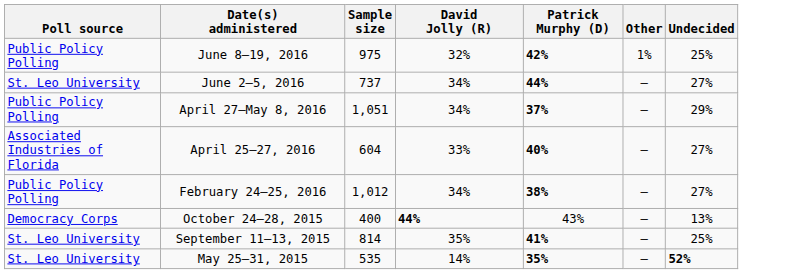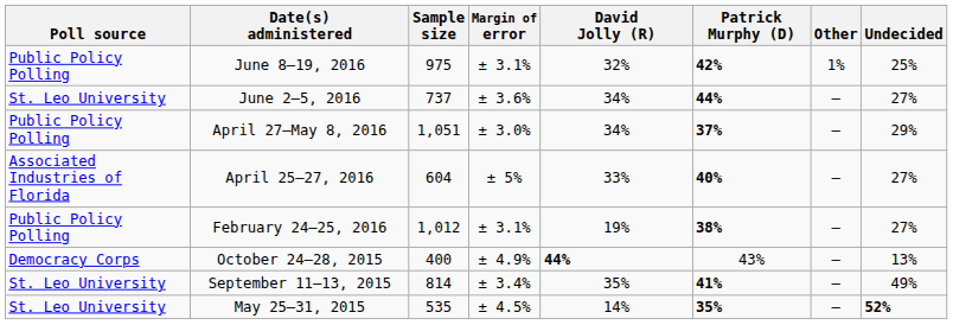 <table class="wikitable">
 <tr valign= bottom>
 <th style="width:160px;">Poll source</th>
 <th style="width:190px;">Date(s)<br>administered</th>
 <th class=small>Sample<br>size</th>
+<th><small>Margin of</small><br>error</th>
 <th style="width:130px;">David<br>Jolly (R)</th>
 <th style="width:100px;">Patrick<br>Murphy (D)</th>
 <th>Other</th>
 <th>Undecided</th>
 </tr>
 <tr>
 <td><a href='#'>Public Policy Polling</a></td>
 <td align=center>June 8–19, 2016</td>
 <td align=center>975</td>
+<td align=center>± 3.1%</td>
 <td align=center>32%</td>
 <td><strong>42%</strong></td>
 <td align=center>1%</td>
 <td align=center>25%</td>
 </tr>
 <tr>
 <td><a href='#'>St. Leo University</a></td>
 <td align=center>June 2–5, 2016</td>
 <td align=center>737</td>
+<td align=center>± 3.6%</td>
 <td align=center>34%</td>
 <td><strong>44%</strong></td>
 <td align=center>—</td>
 <td align=center>27%</td>
 </tr>
 <tr>
 <td><a href='#'>Public Policy Polling</a></td>
 <td align=center>April 27–May 8, 2016</td>
 <td align=center>1,051</td>
+<td align=center>± 3.0%</td>
 <td align=center>34%</td>
 <td><strong>37%</strong></td>
 <td align=center>—</td>
 <td align=center>29%</td>
 </tr>
 <tr>
 <td><a href='#'>Associated Industries of Florida</a></td>
 <td align=center>April 25–27, 2016</td>
 <td align=center>604</td>
+<td align=center>± 5%</td>
 <td align=center>33%</td>
 <td><strong>40%</strong></td>
 <td align=center>—</td>
 <td align=center>27%</td>
 </tr>
 <tr>
 <td><a href='#'>Public Policy Polling</a></td>
 <td align=center>February 24–25, 2016</td>
 <td align=center>1,012</td>
-<td align=center>34%</td>
+<td align=center>± 3.1%</td>
+<td align=center>19%</td>
 <td><strong>38%</strong></td>
 <td align=center>—</td>
 <td align=center>27%</td>
 </tr>
 <tr>
 <td><a href='#'>Democracy Corps</a></td>
 <td align=center>October 24–28, 2015</td>
 <td align=center>400</td>
+<td align=center>± 4.9%</td>
 <td><strong>44%</strong></td>
 <td align=center>43%</td>
 <td align=center>—</td>
 <td align=center>13%</td>
 </tr>
 <tr>
 <td><a href='#'>St. Leo University</a></td>
 <td align=center>September 11–13, 2015</td>
 <td align=center>814</td>
+<td align=center>± 3.4%</td>
 <td align=center>35%</td>
 <td><strong>41%</strong></td>
 <td align=center>—</td>
-<td align=center>25%</td>
+<td align=center>49%</td>
 </tr>
 <tr>
 <td><a href='#'>St. Leo University</a></td>
 <td align=center>May 25–31, 2015</td>
 <td align=center>535</td>
+<td align=center>± 4.5%</td>
 <td align=center>14%</td>
 <td><strong>35%</strong></td>
 <td align=center>—</td>
 <td><strong>52%</strong></td>
 </tr>
 </table>
